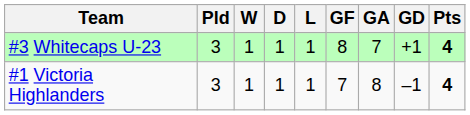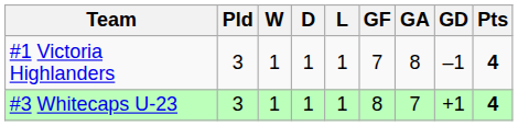 <table class="wikitable" style="text-align: center;">
 <tr>
 <th style="width:165px;">Team</th>
 <th width="20">Pld</th>
 <th width="20">W</th>
 <th width="20">D</th>
 <th width="20">L</th>
 <th width="20">GF</th>
 <th width="20">GA</th>
 <th width="20">GD</th>
 <th width="20">Pts</th>
 </tr>
+<tr>
+<td style="text-align:left;"><a href='#'>#1</a> <a href='#'>Victoria Highlanders</a></td>
+<td>3</td>
+<td>1</td>
+<td>1</td>
+<td>1</td>
+<td>7</td>
+<td>8</td>
+<td>–1</td>
+<td><strong>4</strong></td>
+</tr>
 <tr style="background:#bfb;">
 <td style="text-align:left;"><a href='#'>#3</a> <a href='#'>Whitecaps U-23</a></td>
 <td>3</td>
 <td>1</td>
 <td>1</td>
 <td>1</td>
 <td>8</td>
 <td>7</td>
 <td>+1</td>
 <td><strong>4</strong></td>
 </tr>
-<tr>
-<td style="text-align:left;"><a href='#'>#1</a> <a href='#'>Victoria Highlanders</a></td>
-<td>3</td>
-<td>1</td>
-<td>1</td>
-<td>1</td>
-<td>7</td>
-<td>8</td>
-<td>–1</td>
-<td><strong>4</strong></td>
-</tr>
 </table>
